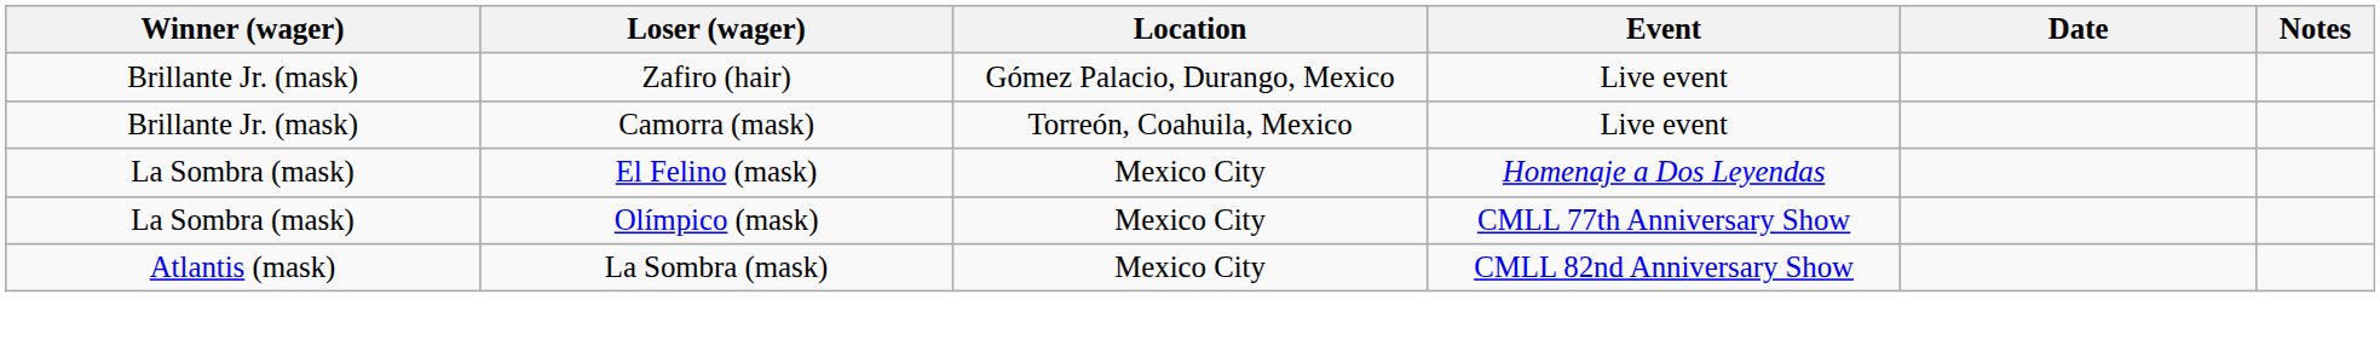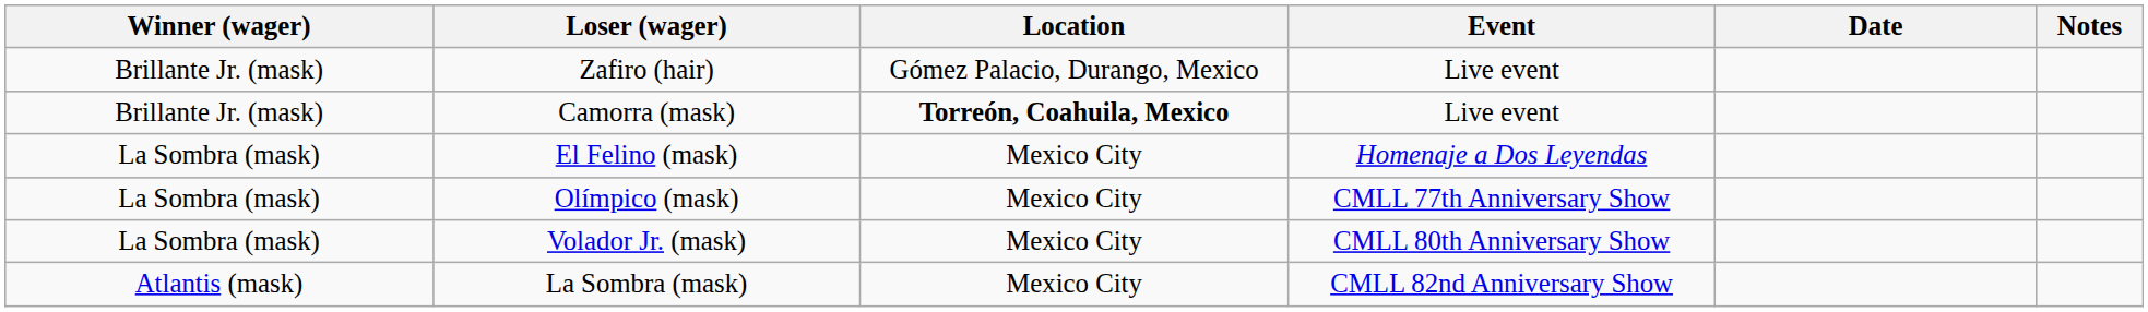 <table class="wikitable sortable" width=100%  style="text-align: center">
 <tr>
 <th width=20% scope="col">Winner (wager)</th>
 <th width=20% scope="col">Loser (wager)</th>
 <th width=20% scope="col">Location</th>
 <th width=20% scope="col">Event</th>
 <th width=15% scope="col">Date</th>
 <th class="unsortable" width=5% scope="col">Notes</th>
 </tr>
 <tr>
 <td>Brillante Jr. (mask)</td>
 <td>Zafiro (hair)</td>
 <td>Gómez Palacio, Durango, Mexico</td>
 <td>Live event</td>
 <td></td>
 <td></td>
 </tr>
 <tr>
 <td>Brillante Jr. (mask)</td>
 <td>Camorra (mask)</td>
-<td>Torreón, Coahuila, Mexico</td>
+<td><strong>Torreón, Coahuila, Mexico</strong></td>
 <td>Live event</td>
 <td></td>
 <td></td>
 </tr>
 <tr>
 <td>La Sombra (mask)</td>
 <td><a href='#'>El Felino</a> (mask)</td>
 <td>Mexico City</td>
 <td><em><a href='#'>Homenaje a Dos Leyendas</a></em></td>
 <td></td>
 <td></td>
 </tr>
 <tr>
 <td>La Sombra (mask)</td>
 <td><a href='#'>Olímpico</a> (mask)</td>
 <td>Mexico City</td>
 <td><a href='#'>CMLL 77th Anniversary Show</a></td>
 <td></td>
 <td></td>
 </tr>
 <tr>
+<td>La Sombra (mask)</td>
+<td><a href='#'>Volador Jr.</a> (mask)</td>
+<td>Mexico City</td>
+<td><a href='#'>CMLL 80th Anniversary Show</a></td>
+<td></td>
+<td></td>
+</tr>
+<tr>
 <td><a href='#'>Atlantis</a> (mask)</td>
 <td>La Sombra (mask)</td>
 <td>Mexico City</td>
 <td><a href='#'>CMLL 82nd Anniversary Show</a></td>
 <td></td>
 <td></td>
 </tr>
 </table>
